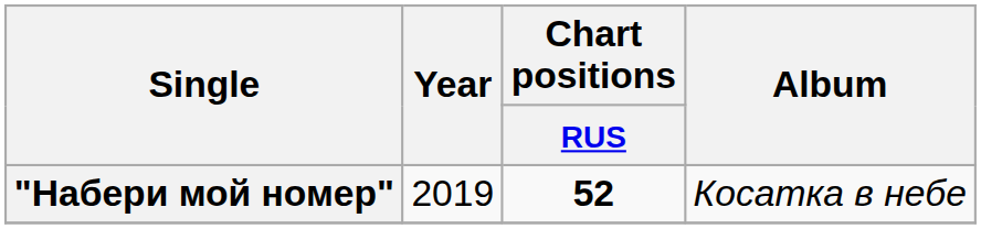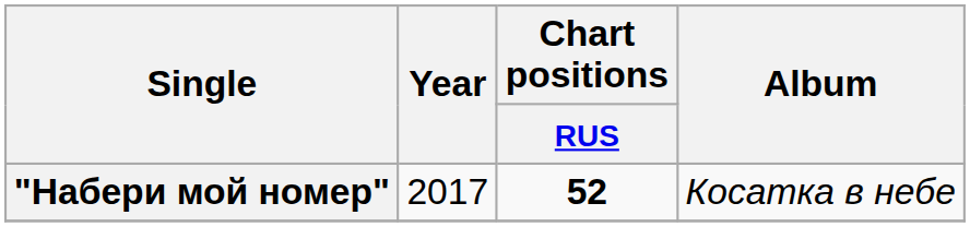 <table class="wikitable plainrowheaders" style="text-align: center;">
 <tr>
 <th rowspan="2">Single</th>
 <th rowspan="2">Year</th>
 <th colspan="1">Chart positions</th>
 <th rowspan="2">Album</th>
 </tr>
 <tr>
 <th style="width:30px;"><small><a href='#'>RUS</a><br></small></th>
 </tr>
 <tr>
 <th scope="row">"Набери мой номер"</th>
-<td rowspan="1">2019</td>
+<td rowspan="1">2017</td>
 <td><strong>52</strong></td>
 <td rowspan="1"><em>Косатка в небе</em></td>
 </tr>
 <tr>
 </tr>
 </table>
